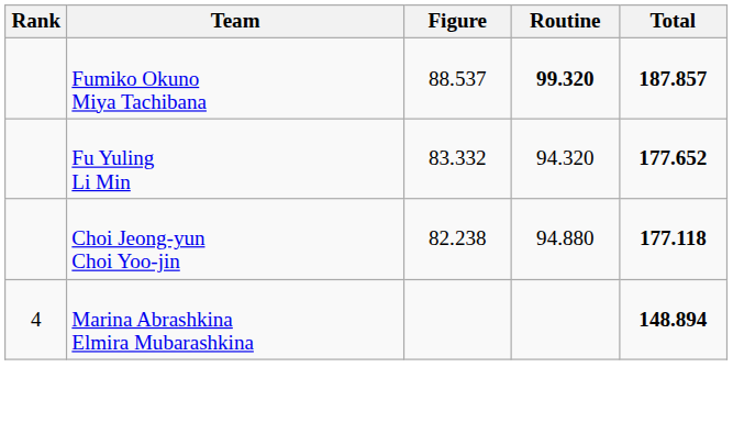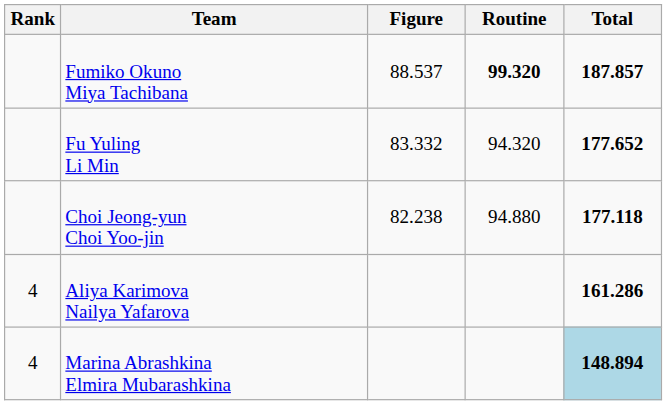 <table class=wikitable style="text-align:center">
 <tr>
 <th width=40>Rank</th>
 <th width=250>Team</th>
 <th width=75>Figure</th>
 <th width=75>Routine</th>
 <th width=75>Total</th>
 </tr>
 <tr>
 <td></td>
 <td align=left><br><a href='#'>Fumiko Okuno</a><br><a href='#'>Miya Tachibana</a></td>
 <td>88.537</td>
 <td><strong>99.320</strong></td>
 <td><strong>187.857</strong></td>
 </tr>
 <tr>
 <td></td>
 <td align=left><br><a href='#'>Fu Yuling</a><br><a href='#'>Li Min</a></td>
 <td>83.332</td>
 <td>94.320</td>
 <td><strong>177.652</strong></td>
 </tr>
 <tr>
 <td></td>
 <td align=left><br><a href='#'>Choi Jeong-yun</a><br><a href='#'>Choi Yoo-jin</a></td>
 <td>82.238</td>
 <td>94.880</td>
 <td><strong>177.118</strong></td>
 </tr>
 <tr>
 <td>4</td>
+<td align=left><br><a href='#'>Aliya Karimova</a><br><a href='#'>Nailya Yafarova</a></td>
+<td></td>
+<td></td>
+<td><strong>161.286</strong></td>
+</tr>
+<tr>
+<td>4</td>
 <td align=left><br><a href='#'>Marina Abrashkina</a><br><a href='#'>Elmira Mubarashkina</a></td>
 <td></td>
 <td></td>
-<td><strong>148.894</strong></td>
+<td style="background: lightblue;"><strong>148.894</strong></td>
 </tr>
 </table>
